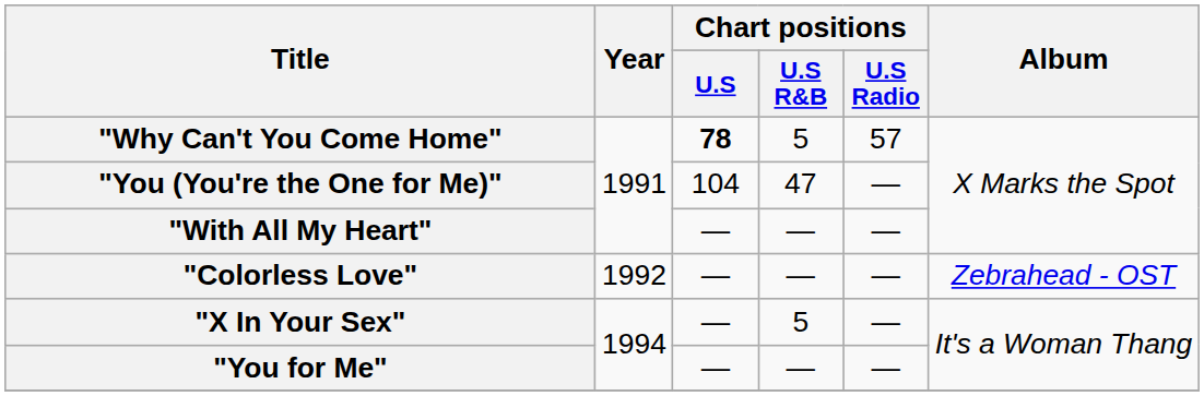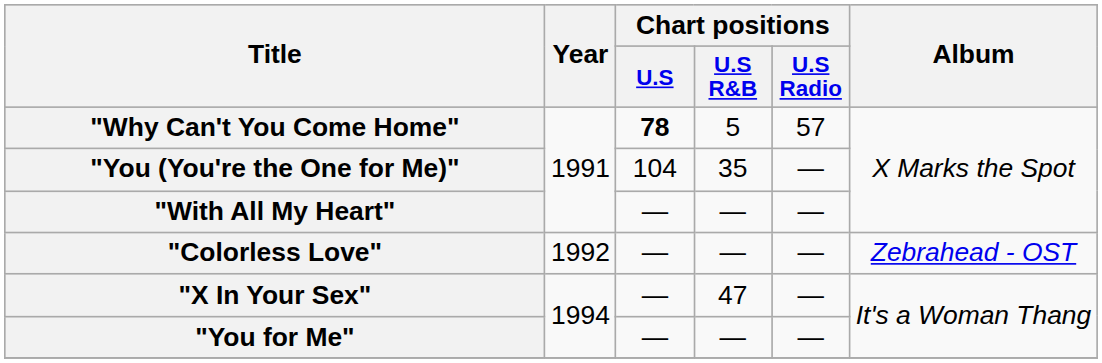 <table class="wikitable plainrowheaders" style="text-align:center;">
 <tr>
 <th scope="col" rowspan="2" style="width:20em;">Title</th>
 <th scope="col" rowspan="2">Year</th>
 <th scope="col" colspan="3">Chart positions</th>
 <th scope="col" rowspan="2">Album</th>
 </tr>
 <tr>
 <th style="width:3em;font-size:85%"><a href='#'>U.S</a></th>
 <th style="width:3em;font-size:85%"><a href='#'>U.S R&B</a></th>
 <th style="width:3em;font-size:85%"><a href='#'>U.S Radio</a></th>
 </tr>
 <tr>
 <th scope="row">"Why Can't You Come Home"</th>
 <td rowspan="3">1991</td>
 <td><strong>78</strong></td>
 <td>5</td>
 <td>57</td>
 <td rowspan="3"><em>X Marks the Spot</em></td>
 </tr>
 <tr>
 <th scope="row">"You (You're the One for Me)"</th>
 <td>104</td>
-<td>47</td>
+<td>35</td>
 <td>—</td>
 </tr>
 <tr>
 <th scope="row">"With All My Heart"</th>
 <td>—</td>
 <td>—</td>
 <td>—</td>
 </tr>
 <tr>
 <th scope="row">"Colorless Love"</th>
 <td rowspan="1">1992</td>
 <td>—</td>
 <td>—</td>
 <td>—</td>
 <td rowspan="1"><em><a href='#'>Zebrahead - OST</a></em></td>
 </tr>
 <tr>
 <th scope="row">"X In Your Sex"</th>
 <td rowspan="2">1994</td>
 <td>—</td>
-<td>5</td>
+<td>47</td>
 <td>—</td>
 <td rowspan="2"><em>It's a Woman Thang</em></td>
 </tr>
 <tr>
 <th scope="row">"You for Me"</th>
 <td>—</td>
 <td>—</td>
 <td>—</td>
 </tr>
 <tr>
 </tr>
 </table>
